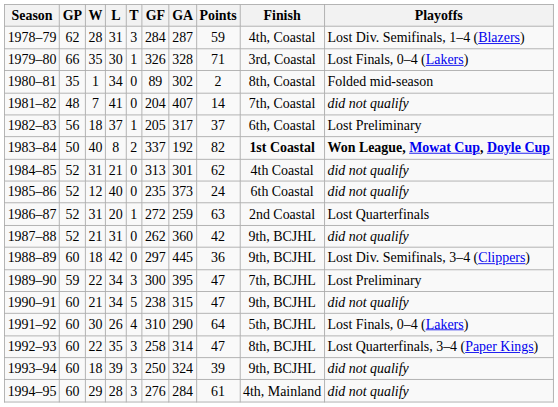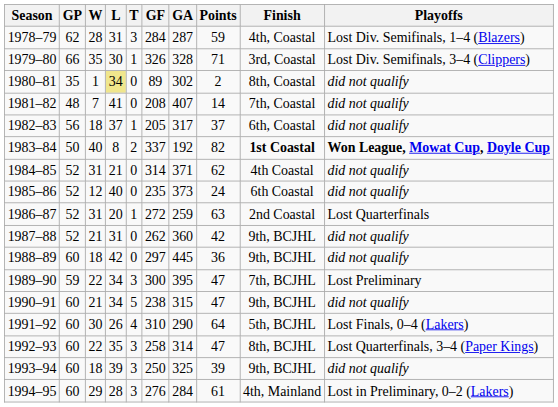 <table class="wikitable" style="text-align:center;">
 <tr>
 <th>Season</th>
 <th>GP</th>
 <th>W</th>
 <th>L</th>
 <th>T</th>
 <th>GF</th>
 <th>GA</th>
 <th>Points</th>
 <th>Finish</th>
 <th>Playoffs</th>
 </tr>
 <tr>
 <td>1978–79</td>
 <td>62</td>
 <td>28</td>
 <td>31</td>
 <td>3</td>
 <td>284</td>
 <td>287</td>
 <td>59</td>
 <td>4th, Coastal</td>
 <td align=left>Lost Div. Semifinals, 1–4 (<a href='#'>Blazers</a>)</td>
 </tr>
 <tr>
 <td>1979–80</td>
 <td>66</td>
 <td>35</td>
 <td>30</td>
 <td>1</td>
 <td>326</td>
 <td>328</td>
 <td>71</td>
 <td>3rd, Coastal</td>
-<td align=left>Lost Finals, 0–4 (<a href='#'>Lakers</a>)</td>
+<td align=left>Lost Div. Semifinals, 3–4 (<a href='#'>Clippers</a>)</td>
 </tr>
 <tr>
 <td>1980–81</td>
 <td>35</td>
 <td>1</td>
-<td>34</td>
+<td style="background: khaki;">34</td>
 <td>0</td>
 <td>89</td>
 <td>302</td>
 <td>2</td>
 <td>8th, Coastal</td>
-<td align=left>Folded mid-season</td>
+<td align=left><em>did not qualify</em></td>
 </tr>
 <tr>
 <td>1981–82</td>
 <td>48</td>
 <td>7</td>
 <td>41</td>
 <td>0</td>
-<td>204</td>
+<td>208</td>
 <td>407</td>
 <td>14</td>
 <td>7th, Coastal</td>
 <td align=left><em>did not qualify</em></td>
 </tr>
 <tr>
 <td>1982–83</td>
 <td>56</td>
 <td>18</td>
 <td>37</td>
 <td>1</td>
 <td>205</td>
 <td>317</td>
 <td>37</td>
 <td>6th, Coastal</td>
-<td align=left>Lost Preliminary</td>
+<td align=left><em>did not qualify</em></td>
 </tr>
 <tr>
 <td>1983–84</td>
 <td>50</td>
 <td>40</td>
 <td>8</td>
 <td>2</td>
 <td>337</td>
 <td>192</td>
 <td>82</td>
 <td><strong>1st Coastal</strong></td>
 <td align=left><strong>Won League, <a href='#'>Mowat Cup</a>, <a href='#'>Doyle Cup</a></strong></td>
 </tr>
 <tr>
 <td>1984–85</td>
 <td>52</td>
 <td>31</td>
 <td>21</td>
 <td>0</td>
-<td>313</td>
-<td>301</td>
+<td>314</td>
+<td>371</td>
 <td>62</td>
 <td>4th Coastal</td>
 <td align=left><em>did not qualify</em></td>
 </tr>
 <tr>
 <td>1985–86</td>
 <td>52</td>
 <td>12</td>
 <td>40</td>
 <td>0</td>
 <td>235</td>
 <td>373</td>
 <td>24</td>
 <td>6th Coastal</td>
 <td align=left><em>did not qualify</em></td>
 </tr>
 <tr>
 <td>1986–87</td>
 <td>52</td>
 <td>31</td>
 <td>20</td>
 <td>1</td>
 <td>272</td>
 <td>259</td>
 <td>63</td>
 <td>2nd Coastal</td>
 <td align=left>Lost Quarterfinals</td>
 </tr>
 <tr>
 <td>1987–88</td>
 <td>52</td>
 <td>21</td>
 <td>31</td>
 <td>0</td>
 <td>262</td>
 <td>360</td>
 <td>42</td>
 <td>9th, BCJHL</td>
 <td align=left><em>did not qualify</em></td>
 </tr>
 <tr>
 <td>1988–89</td>
 <td>60</td>
 <td>18</td>
 <td>42</td>
 <td>0</td>
 <td>297</td>
 <td>445</td>
 <td>36</td>
 <td>9th, BCJHL</td>
-<td align=left>Lost Div. Semifinals, 3–4 (<a href='#'>Clippers</a>)</td>
+<td align=left><em>did not qualify</em></td>
 </tr>
 <tr>
 <td>1989–90</td>
 <td>59</td>
 <td>22</td>
 <td>34</td>
 <td>3</td>
 <td>300</td>
 <td>395</td>
 <td>47</td>
 <td>7th, BCJHL</td>
 <td align=left>Lost Preliminary</td>
 </tr>
 <tr>
 <td>1990–91</td>
 <td>60</td>
 <td>21</td>
 <td>34</td>
 <td>5</td>
 <td>238</td>
 <td>315</td>
 <td>47</td>
 <td>9th, BCJHL</td>
 <td align=left><em>did not qualify</em></td>
 </tr>
 <tr>
 <td>1991–92</td>
 <td>60</td>
 <td>30</td>
 <td>26</td>
 <td>4</td>
 <td>310</td>
 <td>290</td>
 <td>64</td>
 <td>5th, BCJHL</td>
 <td align=left>Lost Finals, 0–4 (<a href='#'>Lakers</a>)</td>
 </tr>
 <tr>
 <td>1992–93</td>
 <td>60</td>
 <td>22</td>
 <td>35</td>
 <td>3</td>
 <td>258</td>
 <td>314</td>
 <td>47</td>
 <td>8th, BCJHL</td>
 <td align=left>Lost Quarterfinals, 3–4 (<a href='#'>Paper Kings</a>)</td>
 </tr>
 <tr>
 <td>1993–94</td>
 <td>60</td>
 <td>18</td>
 <td>39</td>
 <td>3</td>
 <td>250</td>
-<td>324</td>
+<td>325</td>
 <td>39</td>
 <td>9th, BCJHL</td>
 <td align=left><em>did not qualify</em></td>
 </tr>
 <tr>
 <td>1994–95</td>
 <td>60</td>
 <td>29</td>
 <td>28</td>
 <td>3</td>
 <td>276</td>
 <td>284</td>
 <td>61</td>
 <td>4th, Mainland</td>
-<td align=left><em>did not qualify</em></td>
+<td align=left>Lost in Preliminary, 0–2 (<a href='#'>Lakers</a>)</td>
 </tr>
 </table>
